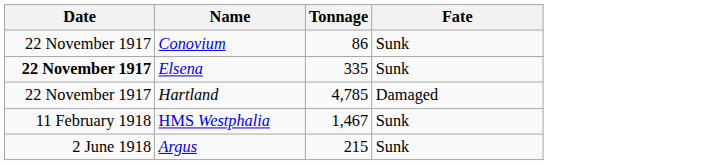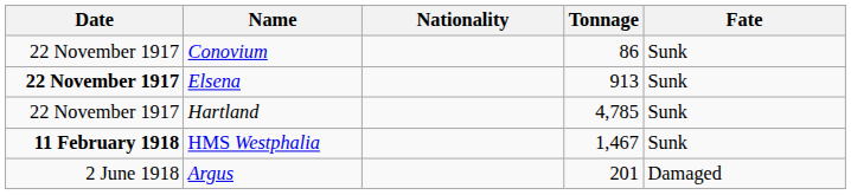 <table class="wikitable sortable">
 <tr>
 <th width="140px">Date</th>
 <th width="140px">Name</th>
+<th width="160px">Nationality</th>
 <th width="25px">Tonnage</th>
 <th width="160px">Fate</th>
 </tr>
 <tr>
 <td align="right">22 November 1917</td>
 <td align="left"><a href='#'><em>Conovium</em></a></td>
+<td align="left"></td>
 <td align="right">86</td>
 <td align="left">Sunk</td>
 </tr>
 <tr>
 <td align="right"><strong>22 November 1917</strong></td>
 <td align="left"><a href='#'><em>Elsena</em></a></td>
-<td align="right">335</td>
+<td align="left"></td>
+<td align="right">913</td>
 <td align="left">Sunk</td>
 </tr>
 <tr>
 <td align="right">22 November 1917</td>
 <td align="left"><em>Hartland</em></td>
+<td align="left"></td>
 <td align="right">4,785</td>
-<td align="left">Damaged</td>
+<td align="left">Sunk</td>
 </tr>
 <tr>
-<td align="right">11 February 1918</td>
+<td align="right"><strong>11 February 1918</strong></td>
 <td align="left"><a href='#'>HMS <em>Westphalia</em></a></td>
+<td align="left"></td>
 <td align="right">1,467</td>
 <td align="left">Sunk</td>
 </tr>
 <tr>
 <td align="right">2 June 1918</td>
 <td align="left"><a href='#'><em>Argus</em></a></td>
-<td align="right">215</td>
-<td align="left">Sunk</td>
+<td align="left"></td>
+<td align="right">201</td>
+<td align="left">Damaged</td>
 </tr>
 </table>
